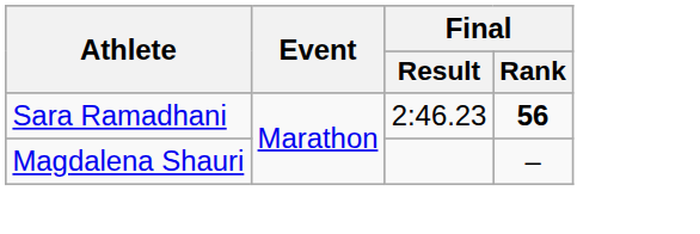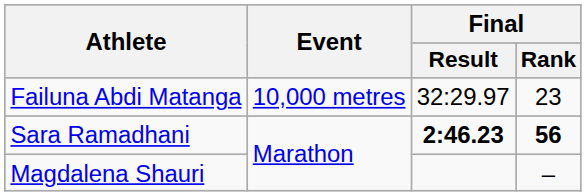 <table class="wikitable" style="font-size:90%">
 <tr>
 <th rowspan="2">Athlete</th>
 <th rowspan="2">Event</th>
 <th colspan="2">Final</th>
 </tr>
 <tr style="font-size:95%">
 <th>Result</th>
 <th>Rank</th>
 </tr>
 <tr style=text-align:center>
+<td style=text-align:left><a href='#'>Failuna Abdi Matanga</a></td>
+<td style=text-align:left><a href='#'>10,000 metres</a></td>
+<td>32:29.97</td>
+<td>23</td>
+</tr>
+<tr style=text-align:center>
 <td style=text-align:left><a href='#'>Sara Ramadhani</a></td>
 <td style=text-align:left rowspan=2><a href='#'>Marathon</a></td>
-<td>2:46.23</td>
+<td><strong>2:46.23</strong></td>
 <td><strong>56</strong></td>
 </tr>
 <tr style=text-align:center>
 <td style=text-align:left><a href='#'>Magdalena Shauri</a></td>
 <td></td>
 <td>–</td>
 </tr>
 </table>
